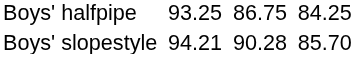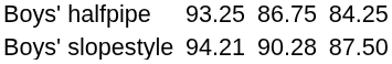 <table>
 <tr>
 <td>Boys' halfpipe<br></td>
 <td></td>
 <td>93.25</td>
 <td></td>
 <td>86.75</td>
 <td></td>
 <td>84.25</td>
 </tr>
 <tr>
 <td>Boys' slopestyle<br></td>
 <td></td>
 <td>94.21</td>
 <td></td>
 <td>90.28</td>
 <td></td>
-<td>85.70</td>
+<td>87.50</td>
 </tr>
 </table>
